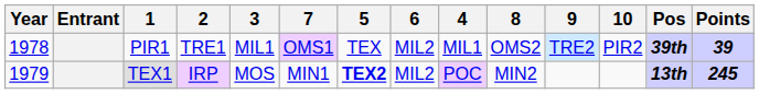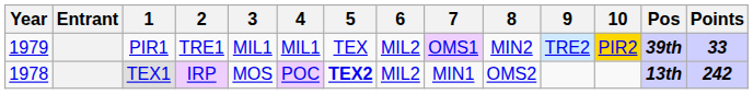 <table class="wikitable" style="text-align:center; font-size:90%">
 <tr>
 <th>Year</th>
 <th>Entrant</th>
 <th>1</th>
 <th>2</th>
 <th>3</th>
-<th>7</th>
+<th>4</th>
 <th>5</th>
 <th>6</th>
-<th>4</th>
+<th>7</th>
 <th>8</th>
 <th>9</th>
 <th>10</th>
 <th>Pos</th>
 <th>Points</th>
 </tr>
 <tr>
-<td><a href='#'>1978</a></td>
+<td><a href='#'>1979</a></td>
 <th></th>
 <td><a href='#'>PIR1</a></td>
 <td><a href='#'>TRE1</a></td>
 <td><a href='#'>MIL1</a></td>
-<td style="background-color:#EFCFFF"><a href='#'>OMS1</a><br></td>
+<td><a href='#'>MIL1</a></td>
 <td><a href='#'>TEX</a></td>
 <td><a href='#'>MIL2</a></td>
-<td><a href='#'>MIL1</a></td>
-<td><a href='#'>OMS2</a></td>
+<td style="background-color:#EFCFFF"><a href='#'>OMS1</a><br></td>
+<td><a href='#'>MIN2</a></td>
 <td style="background-color:#CFEAFF"><a href='#'>TRE2</a><br></td>
-<td><a href='#'>PIR2</a></td>
+<td style="background: gold;"><a href='#'>PIR2</a></td>
 <td style="background:#CFCFFF;"><strong><em>39th</em></strong></td>
-<td style="background:#CFCFFF;"><strong><em>39</em></strong></td>
+<td style="background:#CFCFFF;"><strong><em>33</em></strong></td>
 </tr>
 <tr>
-<td><a href='#'>1979</a></td>
+<td><a href='#'>1978</a></td>
 <th></th>
 <td style="background:#DFDFDF;"><a href='#'>TEX1</a><br></td>
 <td style="background:#EFCFFF;"><a href='#'>IRP</a><br></td>
 <td><a href='#'>MOS</a></td>
-<td><a href='#'>MIN1</a></td>
+<td style="background:#EFCFFF;"><a href='#'>POC</a><br></td>
 <td><strong><a href='#'>TEX2</a></strong></td>
 <td><a href='#'>MIL2</a></td>
-<td style="background:#EFCFFF;"><a href='#'>POC</a><br></td>
-<td><a href='#'>MIN2</a></td>
+<td><a href='#'>MIN1</a></td>
+<td><a href='#'>OMS2</a></td>
 <td></td>
 <td></td>
 <td style="background:#CFCFFF;"><strong><em>13th</em></strong></td>
-<td style="background:#CFCFFF;"><strong><em>245</em></strong></td>
+<td style="background:#CFCFFF;"><strong><em>242</em></strong></td>
 </tr>
 </table>
